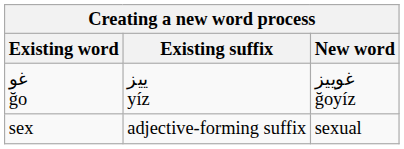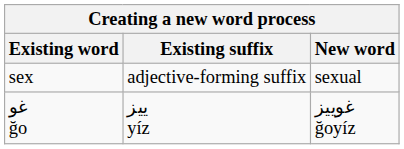 <table class="wikitable">
 <tr>
 <th colspan="3">Creating a new word process</th>
 </tr>
 <tr>
 <th>Existing word</th>
 <th>Existing suffix</th>
 <th>New word</th>
 </tr>
 <tr>
+<td>sex</td>
+<td>adjective-forming suffix</td>
+<td>sexual</td>
+</tr>
+<tr>
 <td>غو<br>ğo</td>
 <td>ييز<br>yíz</td>
 <td>غوييز<br>ğoyíz</td>
 </tr>
-<tr>
-<td>sex</td>
-<td>adjective-forming suffix</td>
-<td>sexual</td>
-</tr>
 </table>
